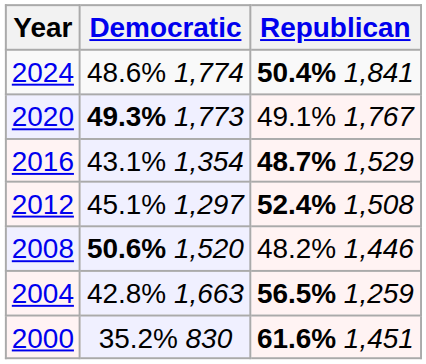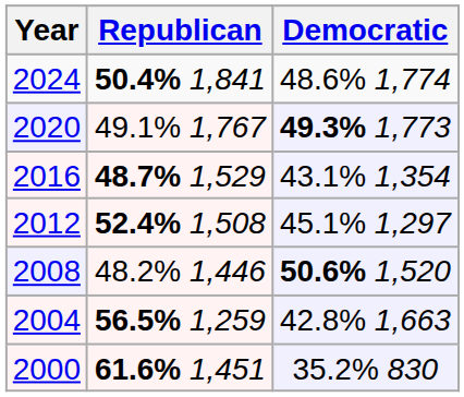 <table class="wikitable"  style="float:right; font-size:90%;">
 <tr style="background:lightgrey;">
 <th>Year</th>
+<th><a href='#'>Republican</a></th>
 <th><a href='#'>Democratic</a></th>
-<th><a href='#'>Republican</a></th>
 </tr>
 <tr>
 <td><a href='#'>2024</a></td>
+<td><strong>50.4%</strong> <em>1,841</em></td>
 <td>48.6% <em>1,774</em></td>
-<td><strong>50.4%</strong> <em>1,841</em></td>
 </tr>
 <tr>
 <td style="text-align:center; background:#f0f0ff;"><a href='#'>2020</a></td>
+<td style="text-align:center; background:#fff3f3;">49.1% <em>1,767</em></td>
 <td style="text-align:center; background:#f0f0ff;"><strong>49.3%</strong> <em>1,773</em></td>
-<td style="text-align:center; background:#fff3f3;">49.1% <em>1,767</em></td>
 </tr>
 <tr>
 <td style="text-align:center; background:#fff3f3;"><a href='#'>2016</a></td>
+<td style="text-align:center; background:#fff3f3;"><strong>48.7%</strong> <em>1,529</em></td>
 <td style="text-align:center; background:#f0f0ff;">43.1% <em>1,354</em></td>
-<td style="text-align:center; background:#fff3f3;"><strong>48.7%</strong> <em>1,529</em></td>
 </tr>
 <tr>
 <td style="text-align:center; background:#fff3f3;"><a href='#'>2012</a></td>
+<td style="text-align:center; background:#fff3f3;"><strong>52.4%</strong> <em>1,508</em></td>
 <td style="text-align:center; background:#f0f0ff;">45.1% <em>1,297</em></td>
-<td style="text-align:center; background:#fff3f3;"><strong>52.4%</strong> <em>1,508</em></td>
 </tr>
 <tr>
 <td style="text-align:center; background:#f0f0ff;"><a href='#'>2008</a></td>
+<td style="text-align:center; background:#fff3f3;">48.2% <em>1,446</em></td>
 <td style="text-align:center; background:#f0f0ff;"><strong>50.6%</strong> <em>1,520</em></td>
-<td style="text-align:center; background:#fff3f3;">48.2% <em>1,446</em></td>
 </tr>
 <tr>
 <td style="text-align:center; background:#fff3f3;"><a href='#'>2004</a></td>
+<td style="text-align:center; background:#fff3f3;"><strong>56.5%</strong> <em>1,259</em></td>
 <td style="text-align:center; background:#f0f0ff;">42.8% <em>1,663</em></td>
-<td style="text-align:center; background:#fff3f3;"><strong>56.5%</strong> <em>1,259</em></td>
 </tr>
 <tr>
 <td style="text-align:center; background:#fff3f3;"><a href='#'>2000</a></td>
+<td style="text-align:center; background:#fff3f3;"><strong>61.6%</strong> <em>1,451</em></td>
 <td style="text-align:center; background:#f0f0ff;">35.2% <em>830</em></td>
-<td style="text-align:center; background:#fff3f3;"><strong>61.6%</strong> <em>1,451</em></td>
 </tr>
 </table>
